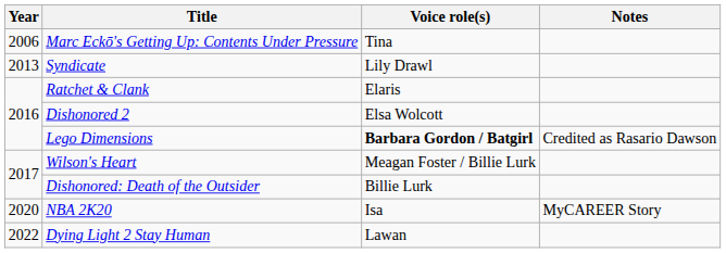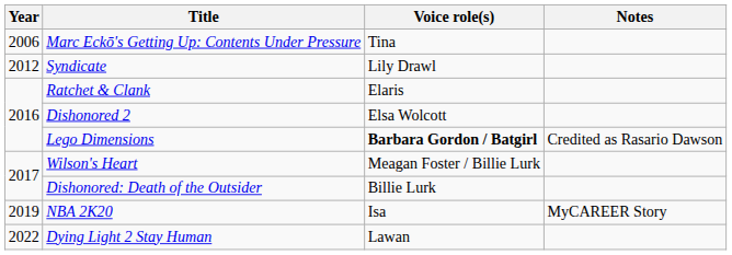 <table class="wikitable sortable">
 <tr>
 <th>Year</th>
 <th>Title</th>
 <th>Voice role(s)</th>
 <th>Notes</th>
 </tr>
 <tr>
 <td>2006</td>
 <td><em><a href='#'>Marc Eckō's Getting Up: Contents Under Pressure</a></em></td>
 <td>Tina</td>
 <td></td>
 </tr>
 <tr>
-<td>2013</td>
+<td>2012</td>
 <td><em><a href='#'>Syndicate</a></em></td>
 <td>Lily Drawl</td>
 <td></td>
 </tr>
 <tr>
 <td rowspan="3">2016</td>
 <td><em><a href='#'>Ratchet & Clank</a></em></td>
 <td>Elaris</td>
 <td></td>
 </tr>
 <tr>
 <td><em><a href='#'>Dishonored 2</a></em></td>
 <td>Elsa Wolcott</td>
 <td></td>
 </tr>
 <tr>
 <td><em><a href='#'>Lego Dimensions</a></em></td>
 <td><strong>Barbara Gordon / Batgirl</strong></td>
 <td>Credited as Rasario Dawson</td>
 </tr>
 <tr>
 <td rowspan="2">2017</td>
 <td><em><a href='#'>Wilson's Heart</a></em></td>
 <td>Meagan Foster / Billie Lurk</td>
 <td></td>
 </tr>
 <tr>
 <td><em><a href='#'>Dishonored: Death of the Outsider</a></em></td>
 <td>Billie Lurk</td>
 <td></td>
 </tr>
 <tr>
-<td>2020</td>
+<td>2019</td>
 <td><em><a href='#'>NBA 2K20</a></em></td>
 <td>Isa</td>
 <td>MyCAREER Story</td>
 </tr>
 <tr>
 <td>2022</td>
 <td><em><a href='#'>Dying Light 2 Stay Human</a></em></td>
 <td>Lawan</td>
 <td></td>
 </tr>
 </table>
